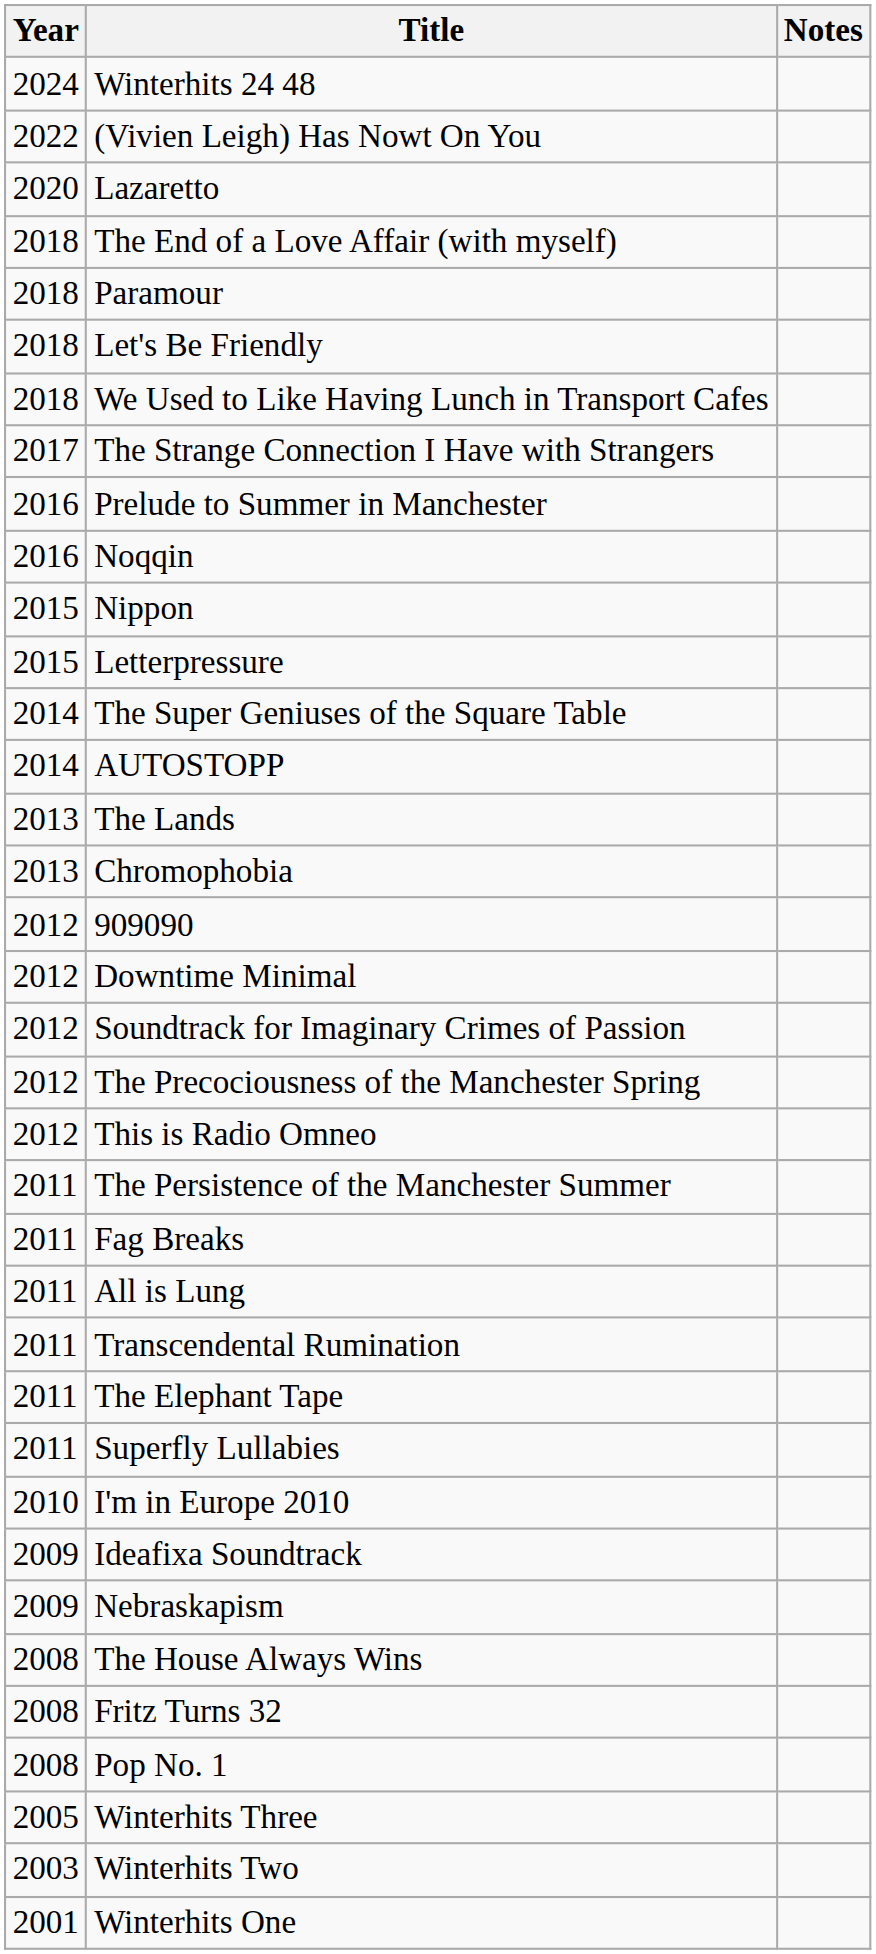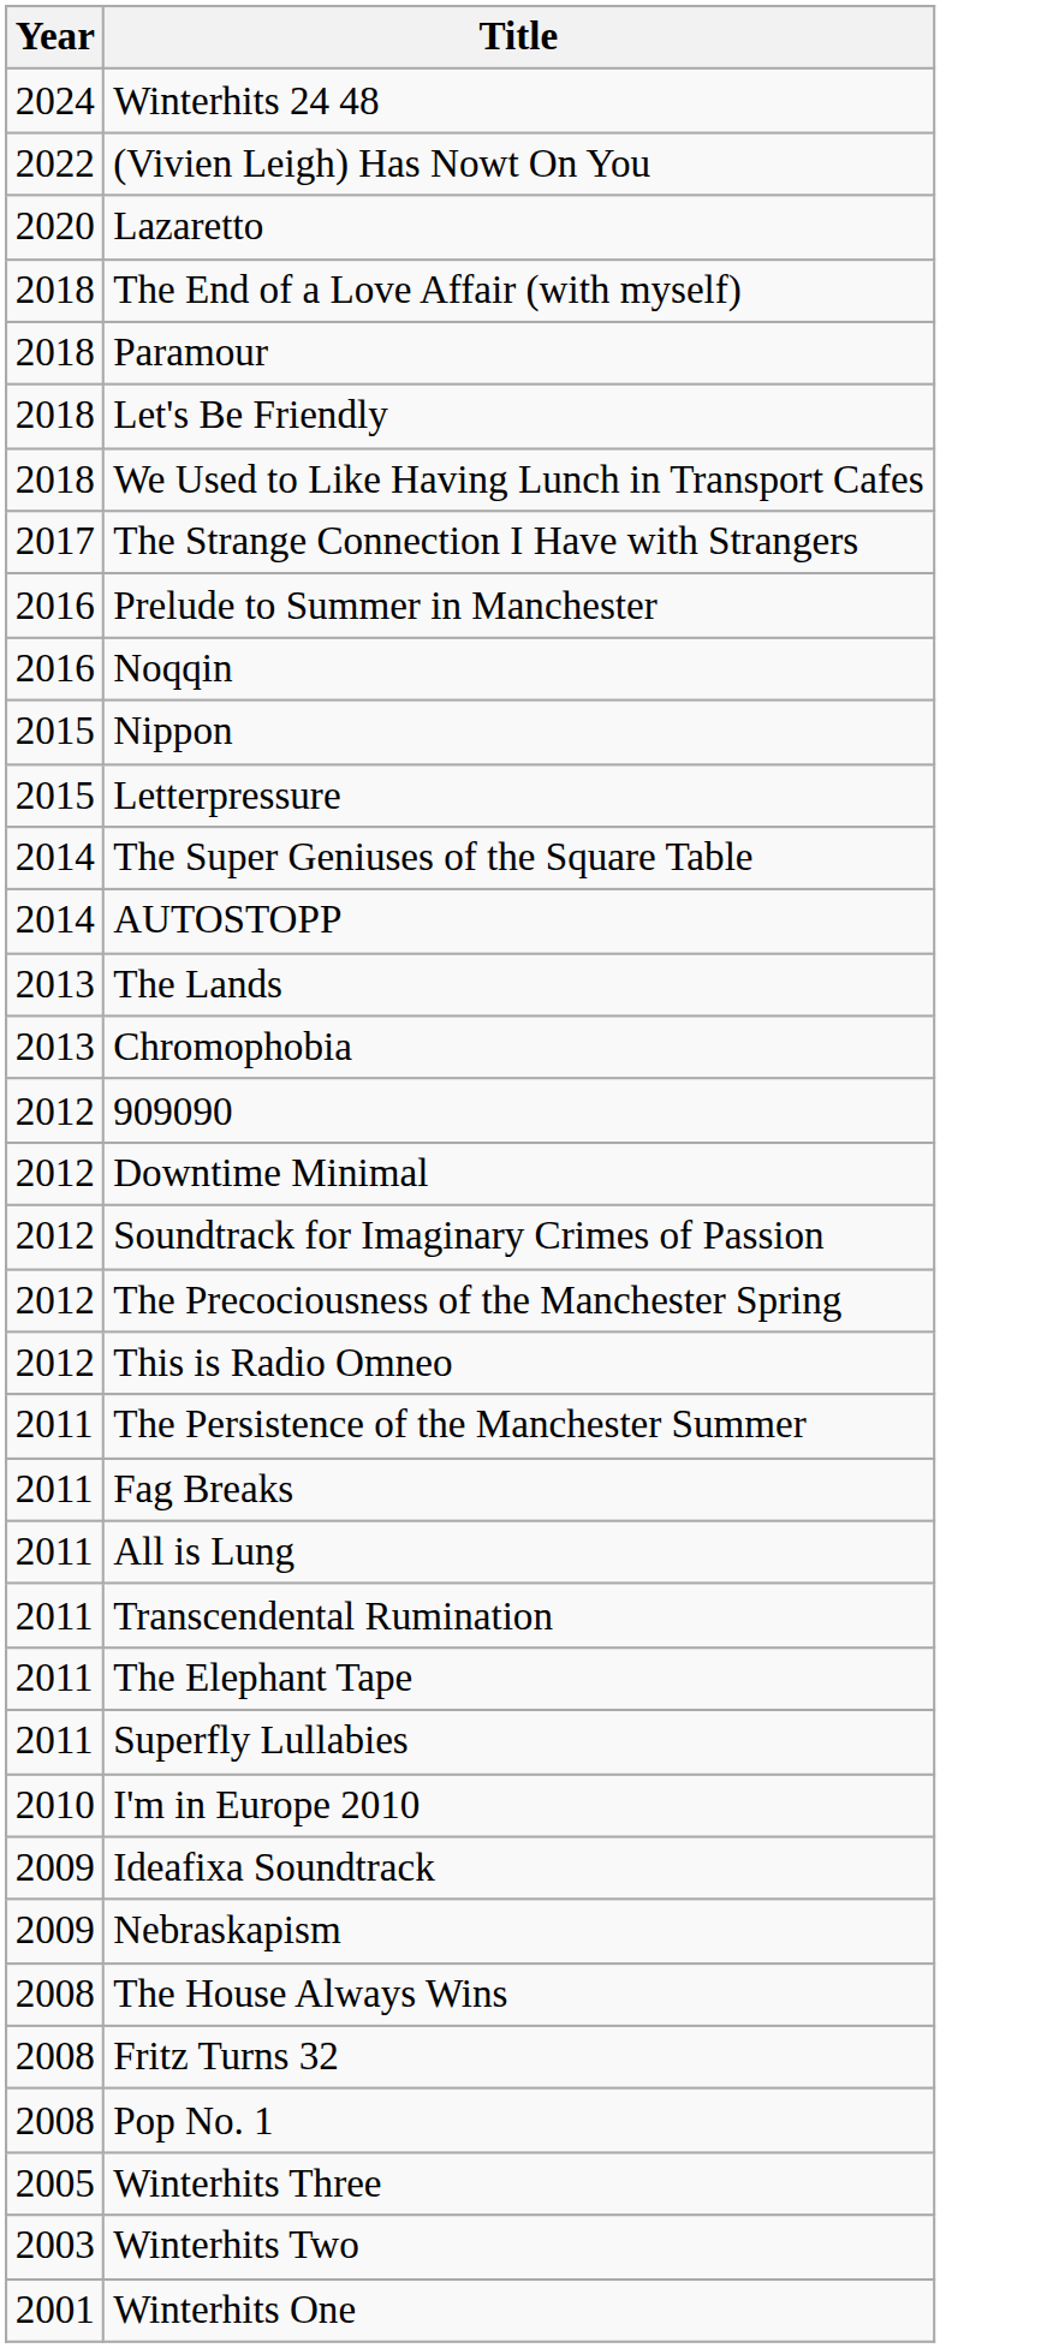 <table class="wikitable sortable">
 <tr>
 <th>Year</th>
 <th>Title</th>
-<th>Notes</th>
 </tr>
 <tr>
 <td>2024</td>
 <td>Winterhits 24 48</td>
-<td></td>
 </tr>
 <tr>
 <td>2022</td>
 <td>(Vivien Leigh) Has Nowt On You</td>
-<td></td>
 </tr>
 <tr>
 <td>2020</td>
 <td>Lazaretto</td>
-<td></td>
 </tr>
 <tr>
 <td>2018</td>
 <td>The End of a Love Affair (with myself)</td>
-<td></td>
 </tr>
 <tr>
 <td>2018</td>
 <td>Paramour</td>
-<td></td>
 </tr>
 <tr>
 <td>2018</td>
 <td>Let's Be Friendly</td>
-<td></td>
 </tr>
 <tr>
 <td>2018</td>
 <td>We Used to Like Having Lunch in Transport Cafes</td>
-<td></td>
 </tr>
 <tr>
 <td>2017</td>
 <td>The Strange Connection I Have with Strangers</td>
-<td></td>
 </tr>
 <tr>
 <td>2016</td>
 <td>Prelude to Summer in Manchester</td>
-<td></td>
 </tr>
 <tr>
 <td>2016</td>
 <td>Noqqin</td>
-<td></td>
 </tr>
 <tr>
 <td>2015</td>
 <td>Nippon</td>
-<td></td>
 </tr>
 <tr>
 <td>2015</td>
 <td>Letterpressure</td>
-<td></td>
 </tr>
 <tr>
 <td>2014</td>
 <td>The Super Geniuses of the Square Table</td>
-<td></td>
 </tr>
 <tr>
 <td>2014</td>
 <td>AUTOSTOPP</td>
-<td></td>
 </tr>
 <tr>
 <td>2013</td>
 <td>The Lands</td>
-<td></td>
 </tr>
 <tr>
 <td>2013</td>
 <td>Chromophobia</td>
-<td></td>
 </tr>
 <tr>
 <td>2012</td>
 <td>909090</td>
-<td></td>
 </tr>
 <tr>
 <td>2012</td>
 <td>Downtime Minimal</td>
-<td></td>
 </tr>
 <tr>
 <td>2012</td>
 <td>Soundtrack for Imaginary Crimes of Passion</td>
-<td></td>
 </tr>
 <tr>
 <td>2012</td>
 <td>The Precociousness of the Manchester Spring</td>
-<td></td>
 </tr>
 <tr>
 <td>2012</td>
 <td>This is Radio Omneo</td>
-<td></td>
 </tr>
 <tr>
 <td>2011</td>
 <td>The Persistence of the Manchester Summer</td>
-<td></td>
 </tr>
 <tr>
 <td>2011</td>
 <td>Fag Breaks</td>
-<td></td>
 </tr>
 <tr>
 <td>2011</td>
 <td>All is Lung</td>
-<td></td>
 </tr>
 <tr>
 <td>2011</td>
 <td>Transcendental Rumination</td>
-<td></td>
 </tr>
 <tr>
 <td>2011</td>
 <td>The Elephant Tape</td>
-<td></td>
 </tr>
 <tr>
 <td>2011</td>
 <td>Superfly Lullabies</td>
-<td></td>
 </tr>
 <tr>
 <td>2010</td>
 <td>I'm in Europe 2010</td>
-<td></td>
 </tr>
 <tr>
 <td>2009</td>
 <td>Ideafixa Soundtrack</td>
-<td></td>
 </tr>
 <tr>
 <td>2009</td>
 <td>Nebraskapism</td>
-<td></td>
 </tr>
 <tr>
 <td>2008</td>
 <td>The House Always Wins</td>
-<td></td>
 </tr>
 <tr>
 <td>2008</td>
 <td>Fritz Turns 32</td>
-<td></td>
 </tr>
 <tr>
 <td>2008</td>
 <td>Pop No. 1</td>
-<td></td>
 </tr>
 <tr>
 <td>2005</td>
 <td>Winterhits Three</td>
-<td></td>
 </tr>
 <tr>
 <td>2003</td>
 <td>Winterhits Two</td>
-<td></td>
 </tr>
 <tr>
 <td>2001</td>
 <td>Winterhits One</td>
-<td></td>
 </tr>
 </table>
